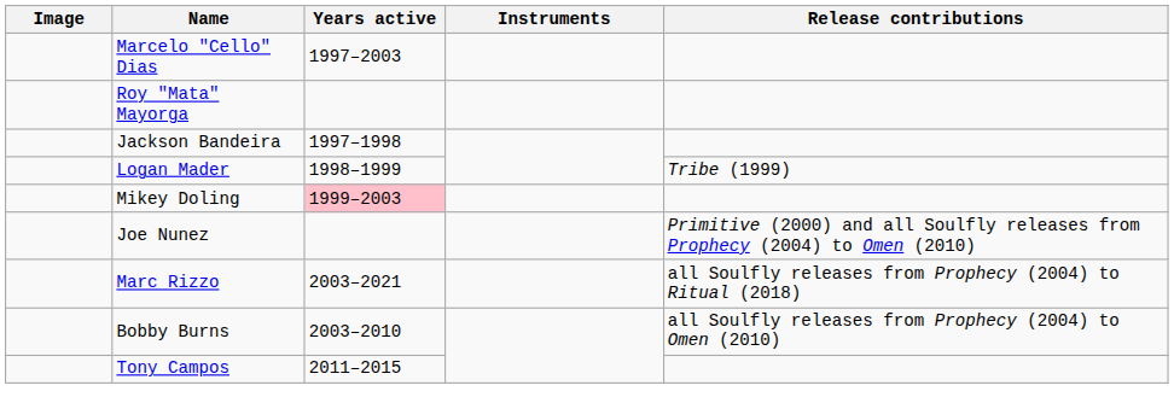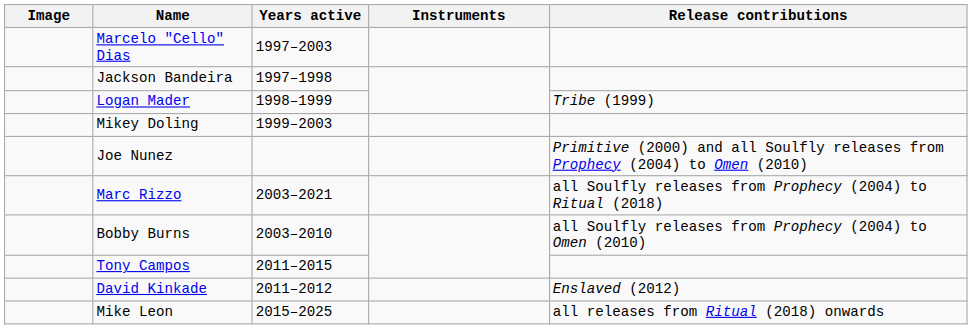 <table class="wikitable" border="1" width=100%>
 <tr>
 <th width="75">Image</th>
 <th width="140">Name</th>
 <th width="100">Years active</th>
 <th width="160">Instruments</th>
 <th>Release contributions</th>
 </tr>
 <tr>
 <td></td>
 <td><a href='#'>Marcelo "Cello" Dias</a><br></td>
 <td>1997–2003</td>
-<td></td>
-<td></td>
-</tr>
-<tr>
-<td></td>
-<td><a href='#'>Roy "Mata" Mayorga</a></td>
-<td></td>
 <td></td>
 <td></td>
 </tr>
 <tr>
 <td></td>
 <td>Jackson Bandeira<br></td>
 <td>1997–1998</td>
 <td rowspan="2"></td>
 <td></td>
 </tr>
 <tr>
 <td></td>
 <td><a href='#'>Logan Mader</a></td>
 <td>1998–1999</td>
 <td><em>Tribe</em> (1999)</td>
 </tr>
 <tr>
 <td></td>
 <td>Mikey Doling</td>
-<td style="background: pink;">1999–2003</td>
+<td>1999–2003</td>
 <td></td>
 <td></td>
 </tr>
 <tr>
 <td></td>
 <td>Joe Nunez</td>
 <td></td>
 <td></td>
 <td><em>Primitive</em> (2000) and all Soulfly releases from <em><a href='#'>Prophecy</a></em> (2004) to <em><a href='#'>Omen</a></em> (2010)</td>
 </tr>
 <tr>
 <td></td>
 <td><a href='#'>Marc Rizzo</a></td>
 <td>2003–2021</td>
 <td></td>
 <td>all Soulfly releases from <em>Prophecy</em> (2004) to <em>Ritual</em> (2018)</td>
 </tr>
 <tr>
 <td></td>
 <td>Bobby Burns</td>
 <td>2003–2010</td>
 <td rowspan="2"></td>
 <td>all Soulfly releases from <em>Prophecy</em> (2004) to <em>Omen</em> (2010)</td>
 </tr>
 <tr>
 <td></td>
 <td><a href='#'>Tony Campos</a></td>
 <td>2011–2015</td>
 <td></td>
 </tr>
+<tr>
+<td></td>
+<td><a href='#'>David Kinkade</a></td>
+<td>2011–2012</td>
+<td></td>
+<td><em>Enslaved</em> (2012)</td>
+</tr>
+<tr>
+<td></td>
+<td>Mike Leon</td>
+<td>2015–2025</td>
+<td></td>
+<td>all releases from <em><a href='#'>Ritual</a></em> (2018) onwards</td>
+</tr>
 </table>
